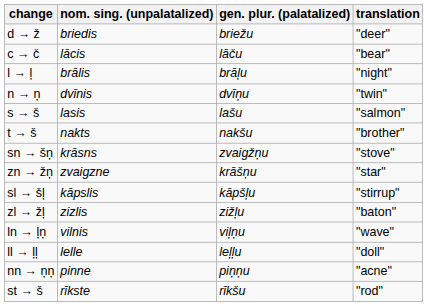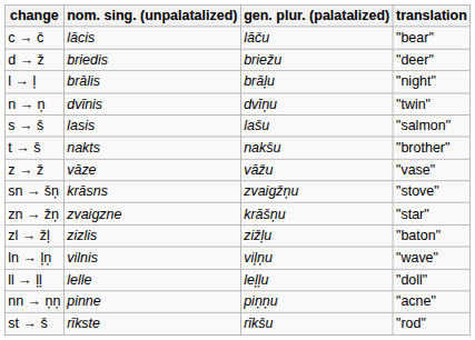 <table class="wikitable">
 <tr>
 <th>change</th>
 <th>nom. sing. (unpalatalized)</th>
 <th>gen. plur. (palatalized)</th>
 <th>translation</th>
 </tr>
 <tr>
+<td>c → č</td>
+<td><em>lācis</em></td>
+<td><em>lāču</em></td>
+<td>"bear"</td>
+</tr>
+<tr>
 <td>d → ž</td>
 <td><em>briedis</em></td>
 <td><em>briežu</em></td>
 <td>"deer"</td>
-</tr>
-<tr>
-<td>c → č</td>
-<td><em>lācis</em></td>
-<td><em>lāču</em></td>
-<td>"bear"</td>
 </tr>
 <tr>
 <td>l → ļ</td>
 <td><em>brālis</em></td>
 <td><em>brāļu</em></td>
 <td>"night"</td>
 </tr>
 <tr>
 <td>n → ņ</td>
 <td><em>dvīnis</em></td>
 <td><em>dvīņu</em></td>
 <td>"twin"</td>
 </tr>
 <tr>
 <td>s → š</td>
 <td><em>lasis</em></td>
 <td><em>lašu</em></td>
 <td>"salmon"</td>
 </tr>
 <tr>
 <td>t → š</td>
 <td><em>nakts</em></td>
 <td><em>nakšu</em></td>
 <td>"brother"</td>
 </tr>
 <tr>
+<td>z → ž</td>
+<td><em>vāze</em></td>
+<td><em>vāžu</em></td>
+<td>"vase"</td>
+</tr>
+<tr>
 <td>sn → šņ</td>
 <td><em>krāsns</em></td>
 <td><em>zvaigžņu</em></td>
 <td>"stove"</td>
 </tr>
 <tr>
 <td>zn → žņ</td>
 <td><em>zvaigzne</em></td>
 <td><em>krāšņu</em></td>
 <td>"star"</td>
-</tr>
-<tr>
-<td>sl → šļ</td>
-<td><em>kāpslis</em></td>
-<td><em>kāpšļu</em></td>
-<td>"stirrup"</td>
 </tr>
 <tr>
 <td>zl → žļ</td>
 <td><em>zizlis</em></td>
 <td><em>zižļu</em></td>
 <td>"baton"</td>
 </tr>
 <tr>
 <td>ln → ļņ</td>
 <td><em>vilnis</em></td>
 <td><em>viļņu</em></td>
 <td>"wave"</td>
 </tr>
 <tr>
 <td>ll → ļļ</td>
 <td><em>lelle</em></td>
 <td><em>leļļu</em></td>
 <td>"doll"</td>
 </tr>
 <tr>
 <td>nn → ņņ</td>
 <td><em>pinne</em></td>
 <td><em>piņņu</em></td>
 <td>"acne"</td>
 </tr>
 <tr>
 <td>st → š</td>
 <td><em>rīkste</em></td>
 <td><em>rīkšu</em></td>
 <td>"rod"</td>
 </tr>
 </table>
